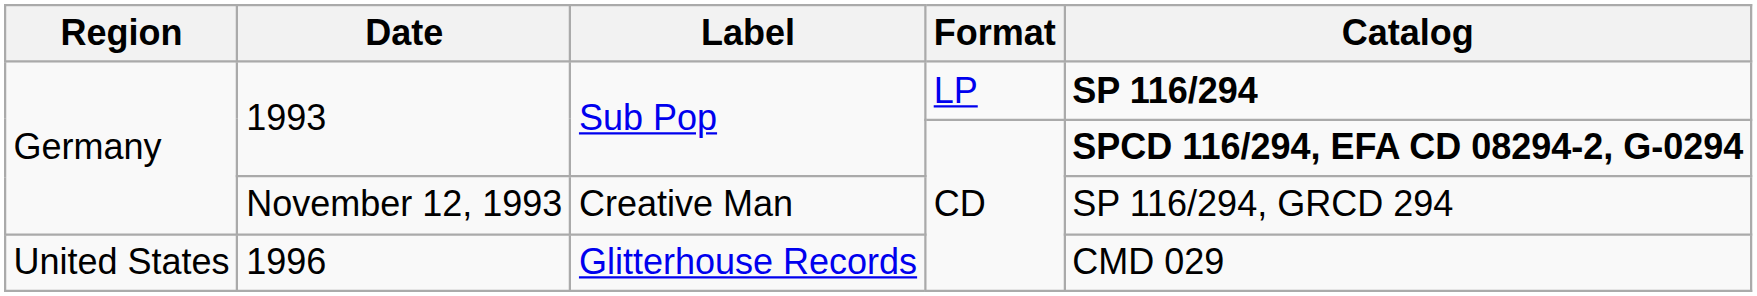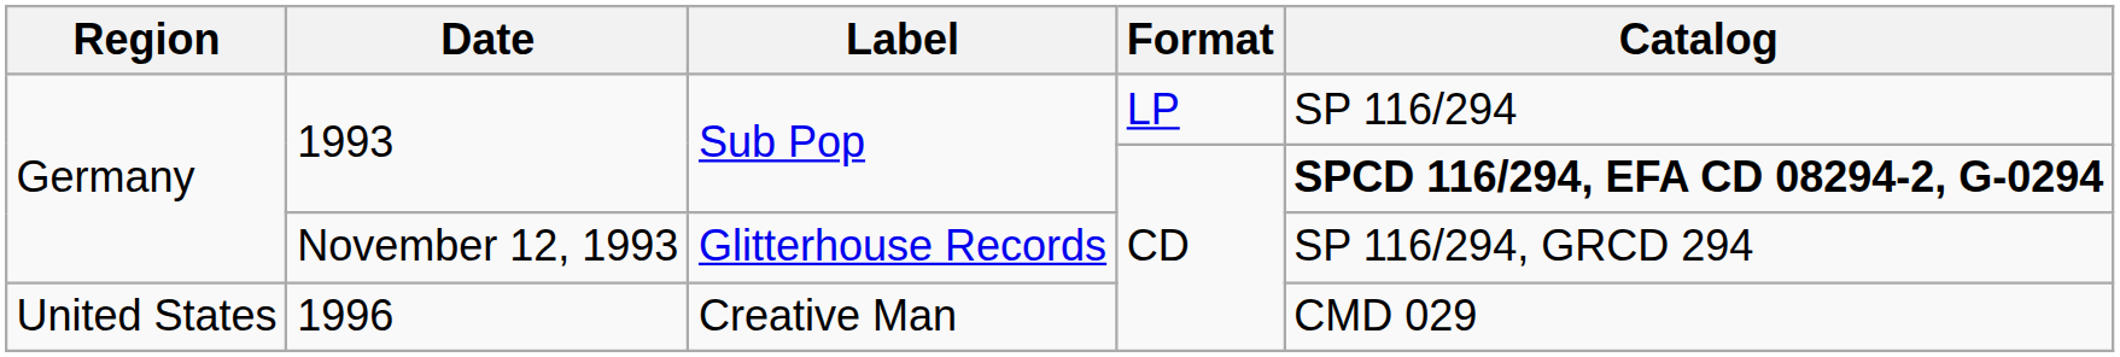 <table class="wikitable">
 <tr>
 <th>Region</th>
 <th>Date</th>
 <th>Label</th>
 <th>Format</th>
 <th>Catalog</th>
 </tr>
 <tr>
 <td rowspan="3">Germany</td>
 <td rowspan="2">1993</td>
 <td rowspan="2"><a href='#'>Sub Pop</a></td>
 <td><a href='#'>LP</a></td>
-<td><strong>SP 116/294</strong></td>
+<td>SP 116/294</td>
 </tr>
 <tr>
 <td rowspan="3">CD</td>
 <td><strong>SPCD 116/294, EFA CD 08294-2, G-0294</strong></td>
 </tr>
 <tr>
 <td>November 12, 1993</td>
-<td>Creative Man</td>
+<td><a href='#'>Glitterhouse Records</a></td>
 <td>SP 116/294, GRCD 294 </td>
 </tr>
 <tr>
 <td>United States</td>
 <td>1996</td>
-<td><a href='#'>Glitterhouse Records</a></td>
+<td>Creative Man</td>
 <td>CMD 029</td>
 </tr>
 </table>
